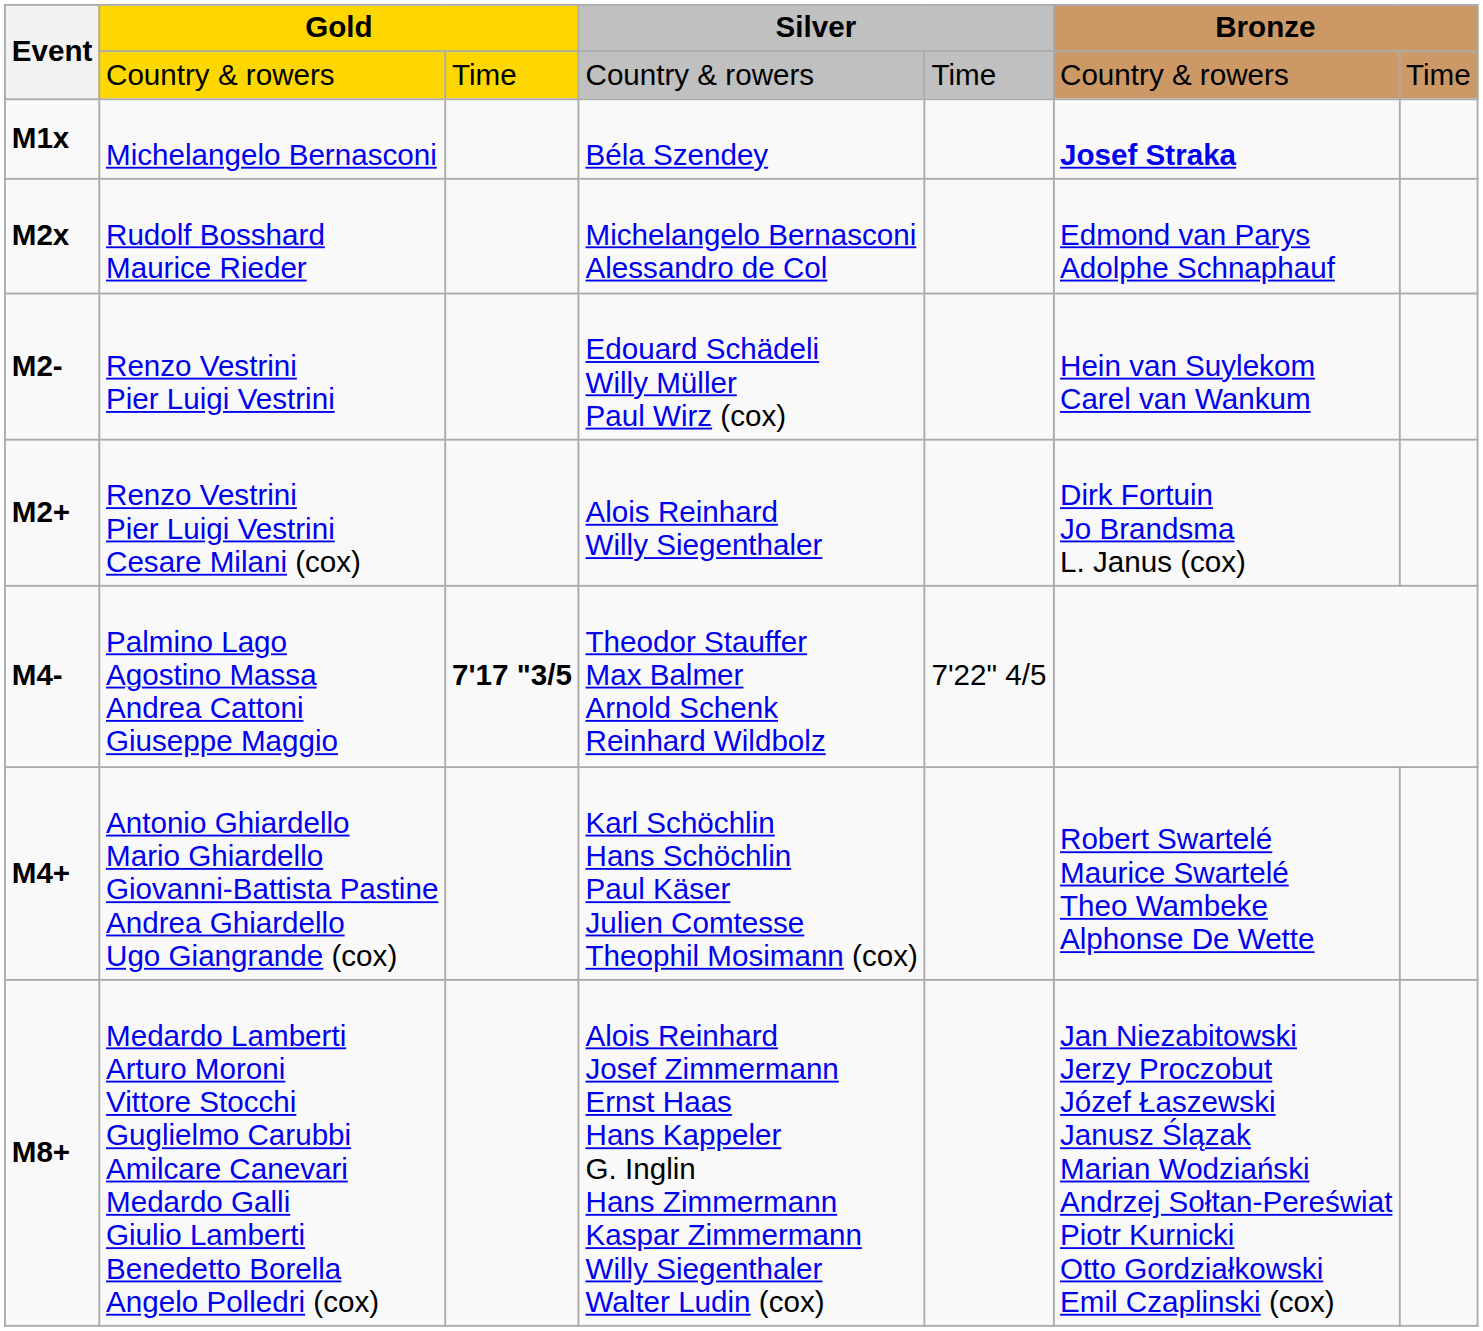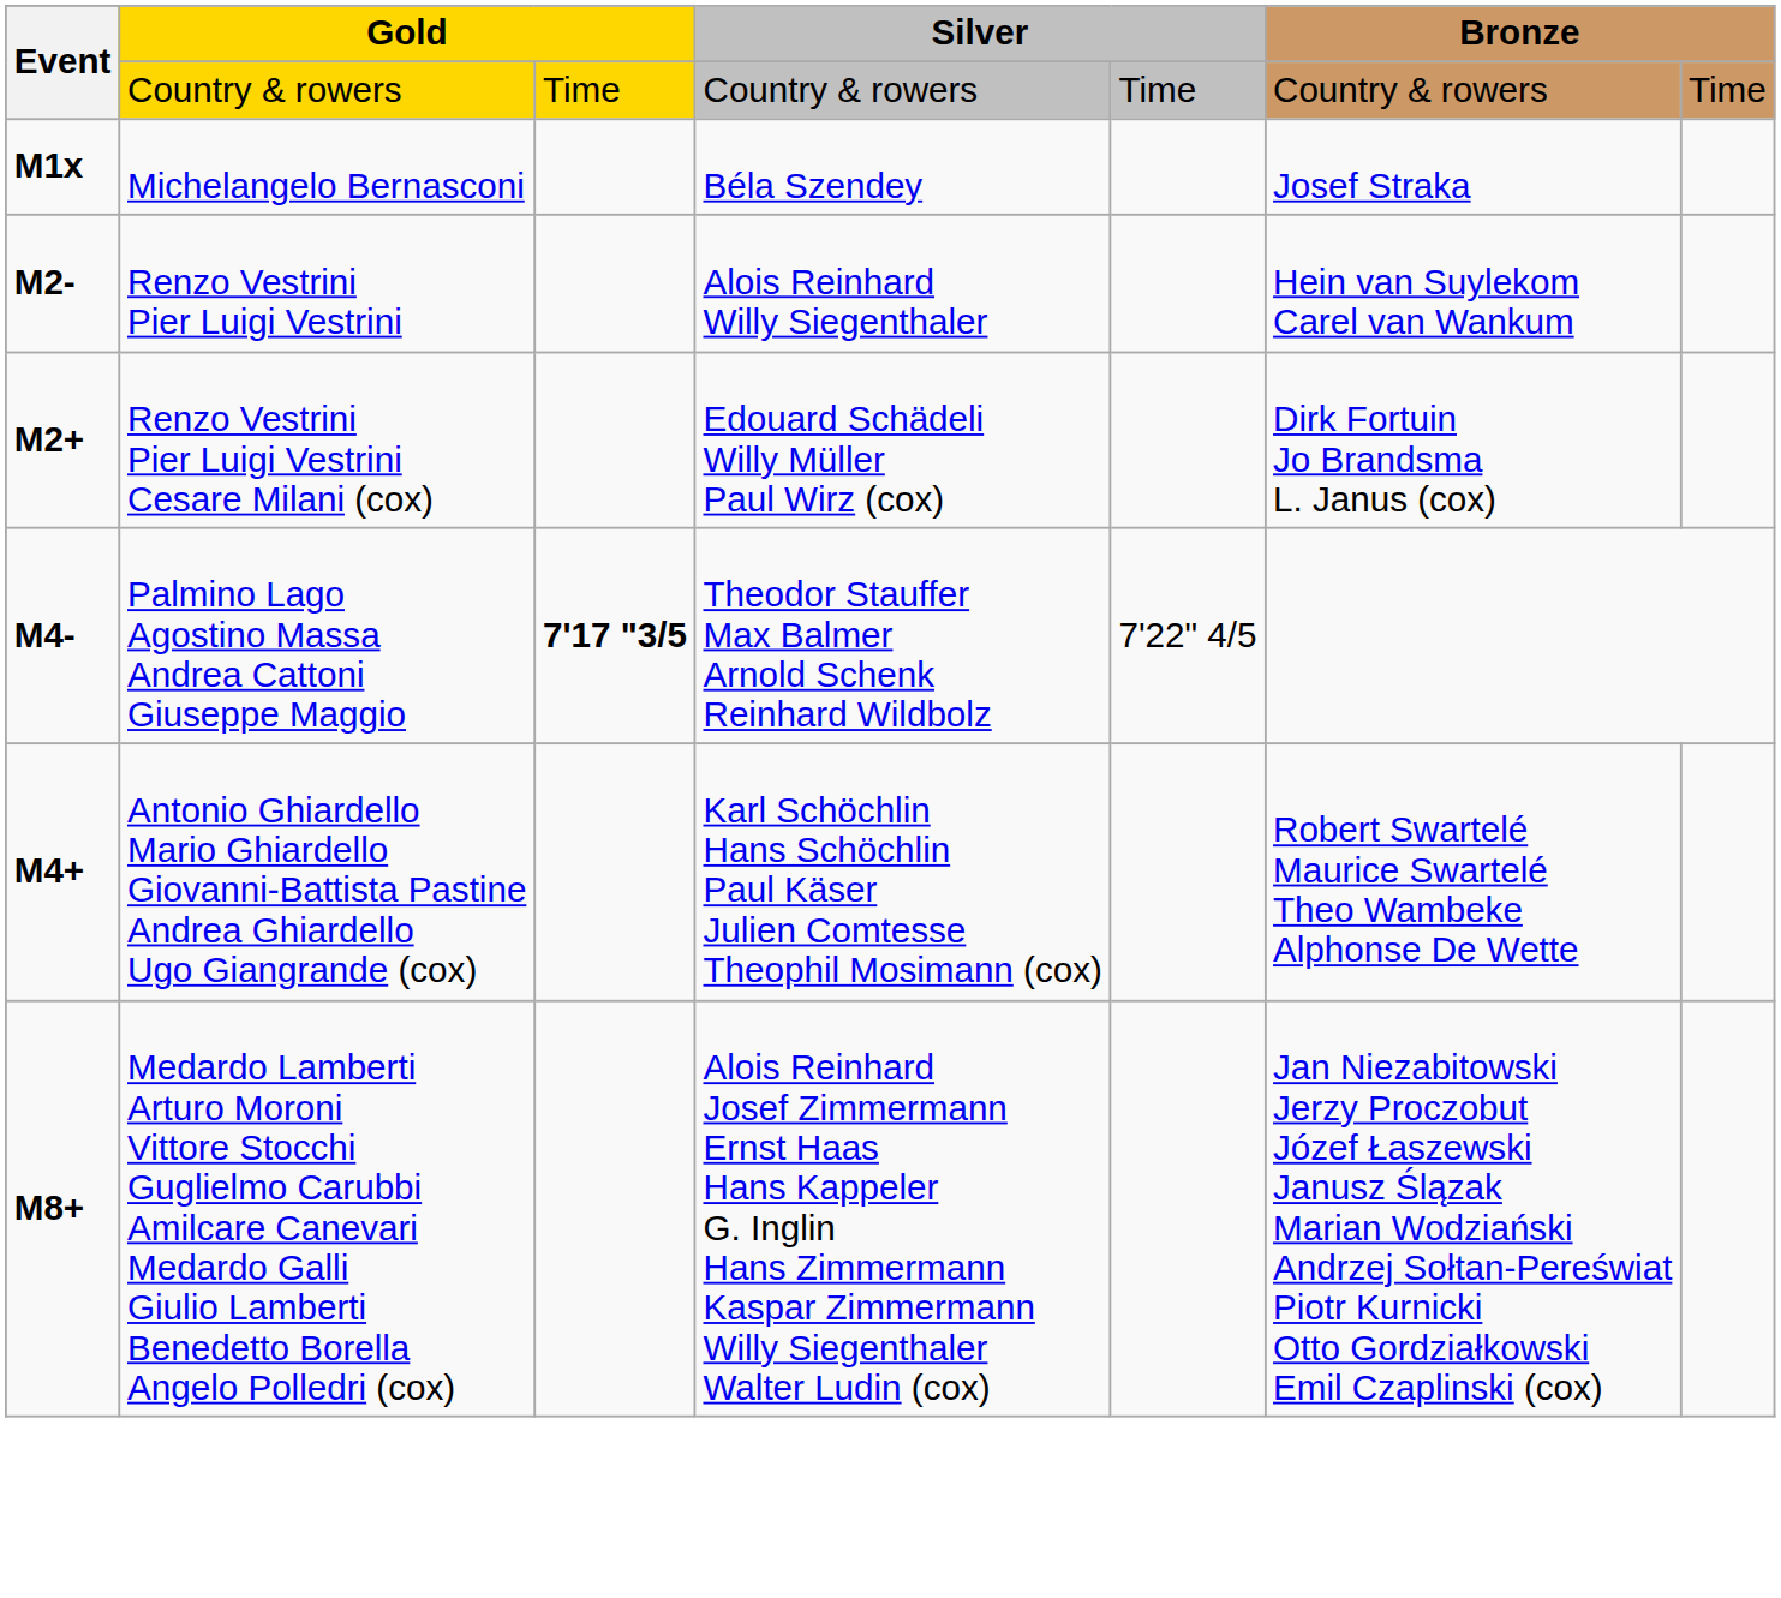 <table class="wikitable">
 <tr>
 <th rowspan="2">Event</th>
 <th colspan="2" style="background:gold;">Gold</th>
 <th colspan="2" style="background:silver;">Silver</th>
 <th colspan="2" style="background:#c96;">Bronze</th>
 </tr>
 <tr>
 <td style="background:gold;">Country & rowers</td>
 <td style="background:gold;">Time</td>
 <td style="background:silver;">Country & rowers</td>
 <td style="background:silver;">Time</td>
 <td style="background:#c96;">Country & rowers</td>
 <td style="background:#c96;">Time</td>
 </tr>
 <tr>
 <td><strong>M1x</strong></td>
 <td> <br> <a href='#'>Michelangelo Bernasconi</a></td>
 <td></td>
 <td> <br> <a href='#'>Béla Szendey</a></td>
 <td></td>
-<td><strong> <br> <a href='#'>Josef Straka</a></strong></td>
-<td></td>
-</tr>
-<tr>
-<td><strong>M2x</strong></td>
-<td> <br> <a href='#'>Rudolf Bosshard</a> <br> <a href='#'>Maurice Rieder</a></td>
-<td></td>
-<td> <br> <a href='#'>Michelangelo Bernasconi</a> <br> <a href='#'>Alessandro de Col</a></td>
-<td></td>
-<td> <br> <a href='#'>Edmond van Parys</a> <br> <a href='#'>Adolphe Schnaphauf</a></td>
+<td> <br> <a href='#'>Josef Straka</a></td>
 <td></td>
 </tr>
 <tr>
 <td><strong>M2-</strong></td>
 <td> <br> <a href='#'>Renzo Vestrini</a> <br> <a href='#'>Pier Luigi Vestrini</a></td>
 <td></td>
-<td> <br> <a href='#'>Edouard Schädeli</a> <br> <a href='#'>Willy Müller</a> <br> <a href='#'>Paul Wirz</a> (cox)</td>
+<td> <br> <a href='#'>Alois Reinhard</a> <br> <a href='#'>Willy Siegenthaler</a></td>
 <td></td>
 <td> <br> <a href='#'>Hein van Suylekom</a> <br> <a href='#'>Carel van Wankum</a></td>
 <td></td>
 </tr>
 <tr>
 <td><strong>M2+</strong></td>
 <td> <br> <a href='#'>Renzo Vestrini</a> <br> <a href='#'>Pier Luigi Vestrini</a> <br> <a href='#'>Cesare Milani</a> (cox)</td>
 <td></td>
-<td> <br> <a href='#'>Alois Reinhard</a> <br> <a href='#'>Willy Siegenthaler</a></td>
+<td> <br> <a href='#'>Edouard Schädeli</a> <br> <a href='#'>Willy Müller</a> <br> <a href='#'>Paul Wirz</a> (cox)</td>
 <td></td>
 <td> <br> <a href='#'>Dirk Fortuin</a> <br> <a href='#'>Jo Brandsma</a> <br> L. Janus (cox)</td>
 <td></td>
 </tr>
 <tr>
 <td><strong>M4-</strong></td>
 <td> <br> <a href='#'>Palmino Lago</a> <br> <a href='#'>Agostino Massa</a> <br> <a href='#'>Andrea Cattoni</a> <br> <a href='#'>Giuseppe Maggio</a></td>
 <td><strong>7'17 "3/5</strong></td>
 <td> <br> <a href='#'>Theodor Stauffer</a> <br> <a href='#'>Max Balmer</a> <br> <a href='#'>Arnold Schenk</a> <br> <a href='#'>Reinhard Wildbolz</a></td>
 <td>7'22" 4/5</td>
 <td colspan=2></td>
 </tr>
 <tr>
 <td><strong>M4+</strong></td>
 <td> <br> <a href='#'>Antonio Ghiardello</a> <br> <a href='#'>Mario Ghiardello</a> <br> <a href='#'>Giovanni-Battista Pastine</a> <br> <a href='#'>Andrea Ghiardello</a> <br> <a href='#'>Ugo Giangrande</a> (cox)</td>
 <td></td>
 <td> <br> <a href='#'>Karl Schöchlin</a> <br> <a href='#'>Hans Schöchlin</a> <br> <a href='#'>Paul Käser</a> <br> <a href='#'>Julien Comtesse</a> <br> <a href='#'>Theophil Mosimann</a> (cox)</td>
 <td></td>
 <td> <br> <a href='#'>Robert Swartelé</a> <br> <a href='#'>Maurice Swartelé</a> <br> <a href='#'>Theo Wambeke</a> <br> <a href='#'>Alphonse De Wette</a></td>
 <td></td>
 </tr>
 <tr>
 <td><strong>M8+</strong></td>
 <td> <br> <a href='#'>Medardo Lamberti</a> <br> <a href='#'>Arturo Moroni</a> <br> <a href='#'>Vittore Stocchi</a> <br> <a href='#'>Guglielmo Carubbi</a> <br> <a href='#'>Amilcare Canevari</a> <br> <a href='#'>Medardo Galli</a> <br> <a href='#'>Giulio Lamberti</a> <br> <a href='#'>Benedetto Borella</a> <br> <a href='#'>Angelo Polledri</a> (cox)</td>
 <td></td>
 <td> <br> <a href='#'>Alois Reinhard</a> <br> <a href='#'>Josef Zimmermann</a> <br> <a href='#'>Ernst Haas</a> <br> <a href='#'>Hans Kappeler</a> <br> G. Inglin <br> <a href='#'>Hans Zimmermann</a> <br> <a href='#'>Kaspar Zimmermann</a> <br> <a href='#'>Willy Siegenthaler</a> <br> <a href='#'>Walter Ludin</a> (cox)</td>
 <td></td>
 <td> <br> <a href='#'>Jan Niezabitowski</a> <br> <a href='#'>Jerzy Proczobut</a> <br> <a href='#'>Józef Łaszewski</a> <br> <a href='#'>Janusz Ślązak</a> <br> <a href='#'>Marian Wodziański</a> <br> <a href='#'>Andrzej Sołtan-Pereświat</a> <br> <a href='#'>Piotr Kurnicki</a> <br> <a href='#'>Otto Gordziałkowski</a> <br> <a href='#'>Emil Czaplinski</a> (cox)</td>
 <td></td>
 </tr>
 </table>
